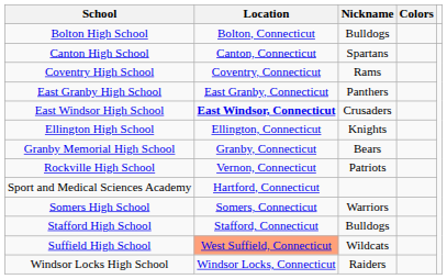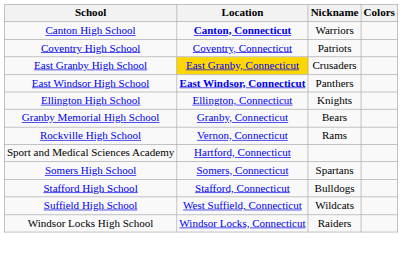 <table class="wikitable sortable" style="text-align:center">
 <tr>
 <th>School</th>
 <th>Location</th>
 <th>Nickname</th>
 <th>Colors</th>
 </tr>
 <tr>
-<td><a href='#'>Bolton High School</a></td>
-<td><a href='#'>Bolton, Connecticut</a></td>
-<td>Bulldogs</td>
-<td> </td>
-<td></td>
-</tr>
-<tr>
 <td><a href='#'>Canton High School</a></td>
-<td><a href='#'>Canton, Connecticut</a></td>
-<td>Spartans</td>
+<td><strong><a href='#'>Canton, Connecticut</a></strong></td>
+<td>Warriors</td>
 <td>  </td>
 </tr>
 <tr>
 <td><a href='#'>Coventry High School</a></td>
 <td><a href='#'>Coventry, Connecticut</a></td>
-<td>Rams</td>
+<td>Patriots</td>
 <td> </td>
 </tr>
 <tr>
 <td><a href='#'>East Granby High School</a></td>
-<td><a href='#'>East Granby, Connecticut</a></td>
-<td>Panthers</td>
+<td style="background: gold;"><a href='#'>East Granby, Connecticut</a></td>
+<td>Crusaders</td>
 <td> </td>
 </tr>
 <tr>
 <td><a href='#'>East Windsor High School</a></td>
 <td><strong><a href='#'>East Windsor, Connecticut</a></strong></td>
-<td>Crusaders</td>
+<td>Panthers</td>
 <td>  </td>
 </tr>
 <tr>
 <td><a href='#'>Ellington High School</a></td>
 <td><a href='#'>Ellington, Connecticut</a></td>
 <td>Knights</td>
 <td> </td>
 </tr>
 <tr>
 <td><a href='#'>Granby Memorial High School</a></td>
 <td><a href='#'>Granby, Connecticut</a></td>
 <td>Bears</td>
 <td> </td>
 </tr>
 <tr>
 <td><a href='#'>Rockville High School</a></td>
 <td><a href='#'>Vernon, Connecticut</a></td>
-<td>Patriots</td>
+<td>Rams</td>
 <td> </td>
 </tr>
 <tr>
 <td>Sport and Medical Sciences Academy</td>
 <td><a href='#'>Hartford, Connecticut</a></td>
 <td></td>
 <td></td>
 </tr>
 <tr>
 <td><a href='#'>Somers High School</a></td>
 <td><a href='#'>Somers, Connecticut</a></td>
-<td>Warriors</td>
+<td>Spartans</td>
 <td>  </td>
 </tr>
 <tr>
 <td><a href='#'>Stafford High School</a></td>
 <td><a href='#'>Stafford, Connecticut</a></td>
 <td>Bulldogs</td>
 <td> </td>
 </tr>
 <tr>
 <td><a href='#'>Suffield High School</a></td>
-<td style="background: lightsalmon;"><a href='#'>West Suffield, Connecticut</a></td>
+<td><a href='#'>West Suffield, Connecticut</a></td>
 <td>Wildcats</td>
 <td> </td>
 </tr>
 <tr>
 <td>Windsor Locks High School</td>
 <td><a href='#'>Windsor Locks, Connecticut</a></td>
 <td>Raiders</td>
 <td></td>
 </tr>
 </table>
